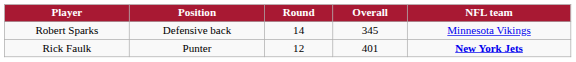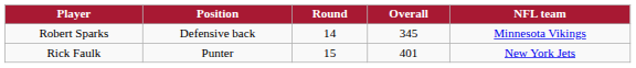 <table class="wikitable" width="65%">
 <tr align="center"  style="background:#A81933;color:#FFFFFF;">
 <td><strong>Player</strong></td>
 <td><strong>Position</strong></td>
 <td><strong>Round</strong></td>
 <td><strong>Overall</strong></td>
 <td><strong>NFL team</strong></td>
 </tr>
 <tr align="center" bgcolor="">
 <td>Robert Sparks</td>
 <td>Defensive back</td>
 <td>14</td>
 <td>345</td>
 <td><a href='#'>Minnesota Vikings</a></td>
 </tr>
 <tr align="center" bgcolor="">
 <td>Rick Faulk</td>
 <td>Punter</td>
-<td>12</td>
+<td>15</td>
 <td>401</td>
-<td><strong><a href='#'>New York Jets</a></strong></td>
+<td><a href='#'>New York Jets</a></td>
 </tr>
 </table>
